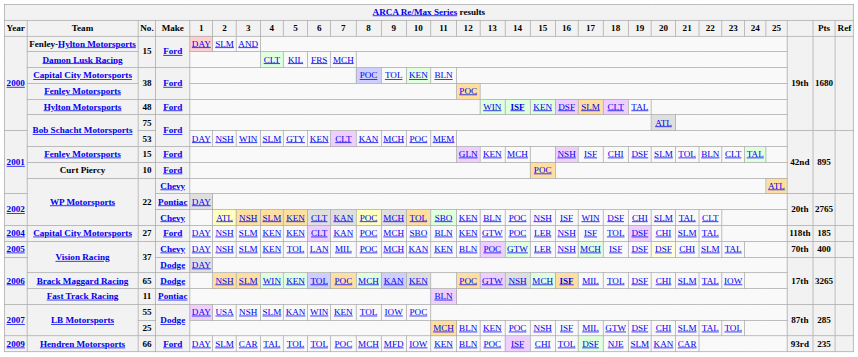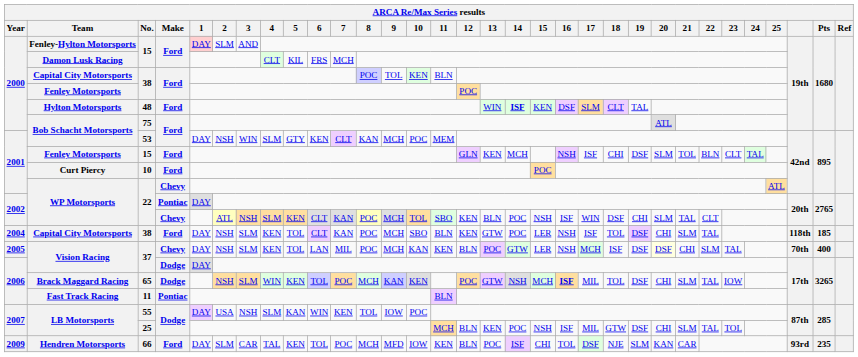 <table class="wikitable" style="text-align:center; font-size:75%">
 <tr>
 <th colspan=32><a href='#'>ARCA Re/Max Series</a> results</th>
 </tr>
 <tr>
 <th>Year</th>
 <th>Team</th>
 <th>No.</th>
 <th>Make</th>
 <th>1</th>
 <th>2</th>
 <th>3</th>
 <th>4</th>
 <th>5</th>
 <th>6</th>
 <th>7</th>
 <th>8</th>
 <th>9</th>
 <th>10</th>
 <th>11</th>
 <th>12</th>
 <th>13</th>
 <th>14</th>
 <th>15</th>
 <th>16</th>
 <th>17</th>
 <th>18</th>
 <th>19</th>
 <th>20</th>
 <th>21</th>
 <th>22</th>
 <th>23</th>
 <th>24</th>
 <th>25</th>
 <th></th>
 <th>Pts</th>
 <th>Ref</th>
 </tr>
 <tr>
 <th rowspan=6><a href='#'>2000</a></th>
 <th>Fenley-<a href='#'>Hylton Motorsports</a></th>
 <th rowspan=2>15</th>
 <th rowspan=2><a href='#'>Ford</a></th>
 <td style="background:#FFCFCF;"><a href='#'>DAY</a><br></td>
 <td><a href='#'>SLM</a></td>
 <td><a href='#'>AND</a></td>
 <td colspan=22></td>
 <th rowspan=6>19th</th>
 <th rowspan=6>1680</th>
 <th rowspan=6></th>
 </tr>
 <tr>
 <th><a href='#'>Damon Lusk Racing</a></th>
 <td colspan=3></td>
 <td style="background:#DFFFDF;"><a href='#'>CLT</a><br></td>
 <td><a href='#'>KIL</a></td>
 <td><a href='#'>FRS</a></td>
 <td><a href='#'>MCH</a></td>
 <td colspan=18></td>
 </tr>
 <tr>
 <th><a href='#'>Capital City Motorsports</a></th>
 <th rowspan=2>38</th>
 <th rowspan=2><a href='#'>Ford</a></th>
 <td colspan=7></td>
 <td style="background:#CFCFFF;"><a href='#'>POC</a><br></td>
 <td><a href='#'>TOL</a></td>
 <td style="background:#DFFFDF;"><a href='#'>KEN</a><br></td>
 <td><a href='#'>BLN</a></td>
 <td colspan=14></td>
 </tr>
 <tr>
 <th><a href='#'>Fenley Motorsports</a></th>
 <td colspan=11></td>
 <td style="background:#FFDF9F;"><a href='#'>POC</a><br></td>
 <td colspan=13></td>
 </tr>
 <tr>
 <th><a href='#'>Hylton Motorsports</a></th>
 <th>48</th>
 <th><a href='#'>Ford</a></th>
 <td colspan=12></td>
 <td style="background:#DFFFDF;"><a href='#'>WIN</a><br></td>
 <td style="background:#DFFFDF;"><strong><a href='#'>ISF</a></strong><br></td>
 <td style="background:#DFFFDF;"><a href='#'>KEN</a><br></td>
 <td style="background:#EFCFFF;"><a href='#'>DSF</a><br></td>
 <td style="background:#FFDF9F;"><a href='#'>SLM</a><br></td>
 <td style="background:#EFCFFF;"><a href='#'>CLT</a><br></td>
 <td><a href='#'>TAL</a></td>
 <td colspan=6></td>
 </tr>
 <tr>
 <th rowspan=2><a href='#'>Bob Schacht Motorsports</a></th>
 <th>75</th>
 <th rowspan=2><a href='#'>Ford</a></th>
 <td colspan=19></td>
 <td style="background:#DFDFDF;"><a href='#'>ATL</a><br></td>
 <td colspan=5></td>
 </tr>
 <tr>
 <th rowspan=4><a href='#'>2001</a></th>
 <th>53</th>
 <td><a href='#'>DAY</a></td>
 <td><a href='#'>NSH</a></td>
 <td><a href='#'>WIN</a></td>
 <td><a href='#'>SLM</a></td>
 <td><a href='#'>GTY</a></td>
 <td><a href='#'>KEN</a></td>
 <td style="background:#EFCFFF;"><a href='#'>CLT</a><br></td>
 <td><a href='#'>KAN</a></td>
 <td><a href='#'>MCH</a></td>
 <td><a href='#'>POC</a></td>
 <td><a href='#'>MEM</a></td>
 <td colspan=14></td>
 <th rowspan=4>42nd</th>
 <th rowspan=4>895</th>
 <th rowspan=4></th>
 </tr>
 <tr>
 <th><a href='#'>Fenley Motorsports</a></th>
 <th>15</th>
 <th><a href='#'>Ford</a></th>
 <td colspan=11></td>
 <td style="background:#EFCFFF;"><a href='#'>GLN</a><br></td>
 <td><a href='#'>KEN</a></td>
 <td><a href='#'>MCH</a></td>
 <td></td>
 <td style="background:#EFCFFF;"><a href='#'>NSH</a><br></td>
 <td><a href='#'>ISF</a></td>
 <td><a href='#'>CHI</a></td>
 <td><a href='#'>DSF</a></td>
 <td><a href='#'>SLM</a></td>
 <td><a href='#'>TOL</a></td>
 <td><a href='#'>BLN</a></td>
 <td><a href='#'>CLT</a></td>
 <td style="background:#DFFFDF;"><a href='#'>TAL</a><br></td>
 <td></td>
 </tr>
 <tr>
 <th>Curt Piercy</th>
 <th>10</th>
 <th><a href='#'>Ford</a></th>
 <td colspan=14></td>
 <td style="background:#FFDF9F;"><a href='#'>POC</a><br></td>
 <td colspan=10></td>
 </tr>
 <tr>
 <th rowspan=3><a href='#'>WP Motorsports</a></th>
 <th rowspan=3>22</th>
 <th><a href='#'>Chevy</a></th>
 <td colspan=24></td>
 <td style="background:#FFDF9F;"><a href='#'>ATL</a><br></td>
 </tr>
 <tr>
 <th rowspan=2><a href='#'>2002</a></th>
 <th><a href='#'>Pontiac</a></th>
 <td style="background:#DFDFDF;"><a href='#'>DAY</a><br></td>
 <td colspan=24></td>
 <th rowspan=2>20th</th>
 <th rowspan=2>2765</th>
 <th rowspan=2></th>
 </tr>
 <tr>
 <th><a href='#'>Chevy</a></th>
 <td></td>
 <td style="background:#FFFFBF;"><a href='#'>ATL</a><br></td>
 <td style="background:#FFDF9F;"><a href='#'>NSH</a><br></td>
 <td style="background:#FFDF9F;"><a href='#'>SLM</a><br></td>
 <td style="background:#FFDF9F;"><a href='#'>KEN</a><br></td>
 <td style="background:#DFDFDF;"><a href='#'>CLT</a><br></td>
 <td style="background:#DFDFDF;"><a href='#'>KAN</a><br></td>
 <td style="background:#FFFFBF;"><a href='#'>POC</a><br></td>
 <td style="background:#DFDFDF;"><a href='#'>MCH</a><br></td>
 <td style="background:#FFDF9F;"><a href='#'>TOL</a><br></td>
 <td style="background:#DFFFDF;"><a href='#'>SBO</a><br></td>
 <td><a href='#'>KEN</a></td>
 <td><a href='#'>BLN</a></td>
 <td><a href='#'>POC</a></td>
 <td><a href='#'>NSH</a></td>
 <td><a href='#'>ISF</a></td>
 <td><a href='#'>WIN</a></td>
 <td><a href='#'>DSF</a></td>
 <td><a href='#'>CHI</a></td>
 <td><a href='#'>SLM</a></td>
 <td><a href='#'>TAL</a></td>
 <td><a href='#'>CLT</a></td>
 <td colspan=3></td>
 </tr>
 <tr>
 <th><a href='#'>2004</a></th>
 <th><a href='#'>Capital City Motorsports</a></th>
-<th>27</th>
+<th>38</th>
 <th><a href='#'>Ford</a></th>
 <td><a href='#'>DAY</a></td>
 <td><a href='#'>NSH</a></td>
 <td><a href='#'>SLM</a></td>
 <td><a href='#'>KEN</a></td>
-<td><a href='#'>KEN</a></td>
+<td><a href='#'>TOL</a></td>
 <td style="background:#EFCFFF;"><a href='#'>CLT</a><br></td>
 <td><a href='#'>KAN</a></td>
 <td><a href='#'>POC</a></td>
 <td><a href='#'>MCH</a></td>
 <td><a href='#'>SBO</a></td>
 <td><a href='#'>BLN</a></td>
 <td><a href='#'>KEN</a></td>
 <td><a href='#'>GTW</a></td>
 <td><a href='#'>POC</a></td>
 <td><a href='#'>LER</a></td>
 <td><a href='#'>NSH</a></td>
 <td><a href='#'>ISF</a></td>
 <td><a href='#'>TOL</a></td>
 <td style="background:#EFCFFF;"><a href='#'>DSF</a><br></td>
 <td><a href='#'>CHI</a></td>
 <td><a href='#'>SLM</a></td>
 <td><a href='#'>TAL</a></td>
 <td colspan=3></td>
 <th>118th</th>
 <th>185</th>
 <th></th>
 </tr>
 <tr>
 <th><a href='#'>2005</a></th>
 <th rowspan=2><a href='#'>Vision Racing</a></th>
 <th rowspan=2>37</th>
 <th><a href='#'>Chevy</a></th>
 <td><a href='#'>DAY</a></td>
 <td><a href='#'>NSH</a></td>
 <td><a href='#'>SLM</a></td>
 <td><a href='#'>KEN</a></td>
 <td><a href='#'>TOL</a></td>
 <td><a href='#'>LAN</a></td>
 <td><a href='#'>MIL</a></td>
 <td><a href='#'>POC</a></td>
 <td><a href='#'>MCH</a></td>
 <td><a href='#'>KAN</a></td>
 <td><a href='#'>KEN</a></td>
 <td><a href='#'>BLN</a></td>
 <td style="background:#EFCFFF;"><a href='#'>POC</a><br></td>
 <td style="background:#DFFFDF;"><a href='#'>GTW</a><br></td>
 <td><a href='#'>LER</a></td>
 <td><a href='#'>NSH</a></td>
 <td style="background:#DFFFDF;"><a href='#'>MCH</a><br></td>
 <td><a href='#'>ISF</a></td>
 <td><a href='#'>DSF</a></td>
 <td style="background: lightyellow;"><a href='#'>DSF</a></td>
 <td><a href='#'>CHI</a></td>
 <td><a href='#'>SLM</a></td>
 <td><a href='#'>TAL</a></td>
 <td colspan=2></td>
 <th>70th</th>
 <th>400</th>
 <th></th>
 </tr>
 <tr>
 <th rowspan=3><a href='#'>2006</a></th>
 <th><a href='#'>Dodge</a></th>
 <td style="background:#DFDFDF;"><a href='#'>DAY</a><br></td>
 <td colspan=24></td>
 <th rowspan=3>17th</th>
 <th rowspan=3>3265</th>
 <th rowspan=3></th>
 </tr>
 <tr>
 <th><a href='#'>Brack Maggard Racing</a></th>
 <th>65</th>
 <th><a href='#'>Dodge</a></th>
 <td></td>
 <td style="background:#FFDF9F;"><a href='#'>NSH</a><br></td>
 <td style="background:#FFDF9F;"><a href='#'>SLM</a><br></td>
 <td style="background:#DFFFDF;"><a href='#'>WIN</a><br></td>
 <td style="background:#DFFFDF;"><a href='#'>KEN</a><br></td>
 <td style="background:#CFCFFF;"><a href='#'>TOL</a><br></td>
 <td style="background:#FFDF9F;"><a href='#'>POC</a><br></td>
 <td style="background:#DFFFDF;"><a href='#'>MCH</a><br></td>
 <td style="background:#CFCFFF;"><a href='#'>KAN</a><br></td>
 <td style="background:#DFDFDF;"><a href='#'>KEN</a><br></td>
 <td></td>
 <td style="background:#FFDF9F;"><a href='#'>POC</a><br></td>
 <td style="background:#EFCFFF;"><a href='#'>GTW</a><br></td>
 <td style="background:#DFDFDF;"><a href='#'>NSH</a><br></td>
 <td style="background:#DFFFDF;"><a href='#'>MCH</a><br></td>
 <td style="background:#FFDF9F;"><strong><a href='#'>ISF</a></strong><br></td>
 <td><a href='#'>MIL</a></td>
 <td><a href='#'>TOL</a></td>
 <td><a href='#'>DSF</a></td>
 <td><a href='#'>CHI</a></td>
 <td><a href='#'>SLM</a></td>
 <td><a href='#'>TAL</a></td>
 <td><a href='#'>IOW</a></td>
 <td colspan=2></td>
 </tr>
 <tr>
 <th><a href='#'>Fast Track Racing</a></th>
 <th>11</th>
 <th><a href='#'>Pontiac</a></th>
 <td colspan=10></td>
 <td style="background:#EFCFFF;"><a href='#'>BLN</a><br></td>
 <td colspan=14></td>
 </tr>
 <tr>
 <th rowspan=2><a href='#'>2007</a></th>
 <th rowspan=2><a href='#'>LB Motorsports</a></th>
 <th>55</th>
 <th rowspan=2><a href='#'>Dodge</a></th>
 <td style="background:#EFCFFF;"><a href='#'>DAY</a><br></td>
 <td><a href='#'>USA</a></td>
 <td><a href='#'>NSH</a></td>
 <td><a href='#'>SLM</a></td>
 <td><a href='#'>KAN</a></td>
 <td><a href='#'>WIN</a></td>
 <td><a href='#'>KEN</a></td>
 <td><a href='#'>TOL</a></td>
 <td><a href='#'>IOW</a></td>
 <td><a href='#'>POC</a></td>
 <td colspan=15></td>
 <th rowspan=2>87th</th>
 <th rowspan=2>285</th>
 <th rowspan=2></th>
 </tr>
 <tr>
 <th>25</th>
 <td colspan=10></td>
 <td style="background:#FFDF9F;"><a href='#'>MCH</a><br></td>
 <td><a href='#'>BLN</a></td>
 <td><a href='#'>KEN</a></td>
 <td><a href='#'>POC</a></td>
 <td><a href='#'>NSH</a></td>
 <td><a href='#'>ISF</a></td>
 <td><a href='#'>MIL</a></td>
 <td><a href='#'>GTW</a></td>
 <td><a href='#'>DSF</a></td>
 <td><a href='#'>CHI</a></td>
 <td><a href='#'>SLM</a></td>
 <td><a href='#'>TAL</a></td>
 <td><a href='#'>TOL</a></td>
 <td colspan=2></td>
 </tr>
 <tr>
 <th><a href='#'>2009</a></th>
 <th><a href='#'>Hendren Motorsports</a></th>
 <th>66</th>
 <th><a href='#'>Ford</a></th>
 <td><a href='#'>DAY</a></td>
 <td><a href='#'>SLM</a></td>
 <td><a href='#'>CAR</a></td>
 <td><a href='#'>TAL</a></td>
-<td><a href='#'>TOL</a></td>
+<td><a href='#'>KEN</a></td>
 <td><a href='#'>TOL</a></td>
 <td><a href='#'>POC</a></td>
 <td><a href='#'>MCH</a></td>
 <td><a href='#'>MFD</a></td>
 <td><a href='#'>IOW</a></td>
 <td><a href='#'>KEN</a></td>
 <td><a href='#'>BLN</a></td>
 <td><a href='#'>POC</a></td>
 <td style="background:#EFCFFF;"><a href='#'>ISF</a><br></td>
 <td><a href='#'>CHI</a></td>
 <td><a href='#'>TOL</a></td>
 <td style="background:#DFFFDF;"><a href='#'>DSF</a><br></td>
 <td><a href='#'>NJE</a></td>
 <td><a href='#'>SLM</a></td>
 <td><a href='#'>KAN</a></td>
 <td><a href='#'>CAR</a></td>
 <td colspan=4></td>
 <th>93rd</th>
 <th>235</th>
 <th></th>
 </tr>
 </table>
